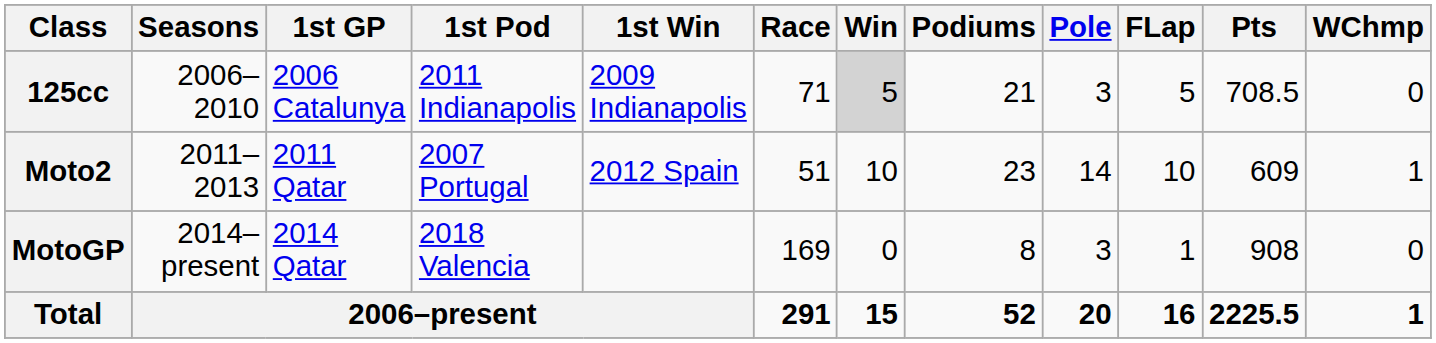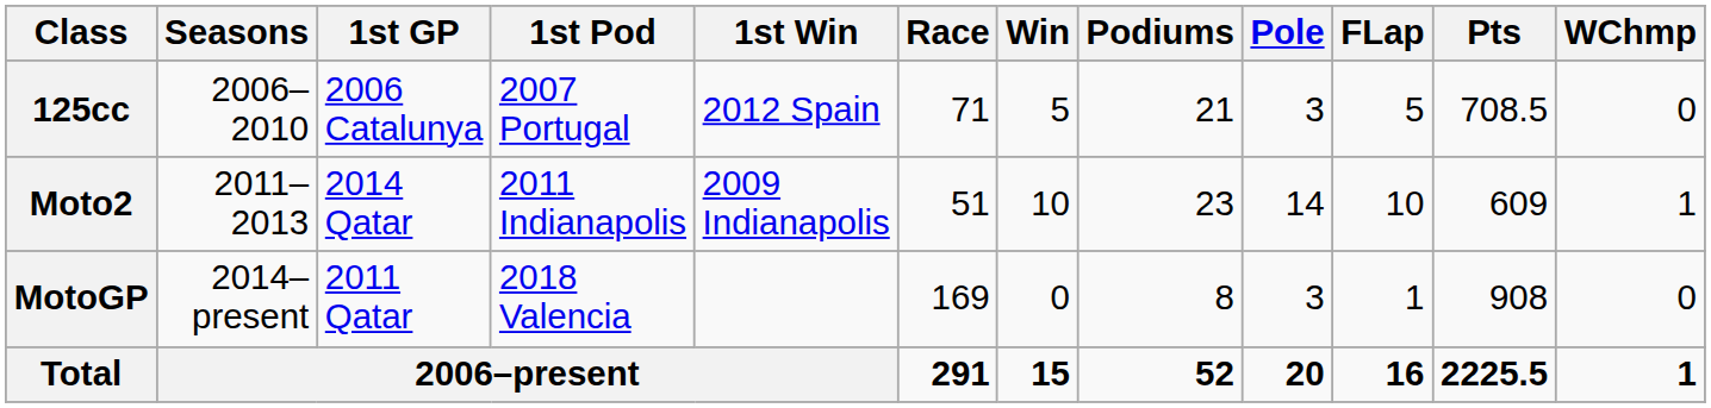 <table class="wikitable">
 <tr>
 <th>Class</th>
 <th>Seasons</th>
 <th>1st GP</th>
 <th>1st Pod</th>
 <th>1st Win</th>
 <th>Race</th>
 <th>Win</th>
 <th>Podiums</th>
 <th><a href='#'>Pole</a></th>
 <th>FLap</th>
 <th>Pts</th>
 <th>WChmp</th>
 </tr>
 <tr align="right">
 <th>125cc</th>
 <td>2006–2010</td>
 <td align="left"><a href='#'>2006 Catalunya</a></td>
-<td align="left"><a href='#'>2011 Indianapolis</a></td>
-<td align="left"><a href='#'>2009 Indianapolis</a></td>
+<td align="left"><a href='#'>2007 Portugal</a></td>
+<td align="left"><a href='#'>2012 Spain</a></td>
 <td>71</td>
-<td style="background: lightgrey;">5</td>
+<td>5</td>
 <td>21</td>
 <td>3</td>
 <td>5</td>
 <td>708.5</td>
 <td>0</td>
 </tr>
 <tr align="right">
 <th>Moto2</th>
 <td>2011–2013</td>
-<td align="left"><a href='#'>2011 Qatar</a></td>
-<td align="left"><a href='#'>2007 Portugal</a></td>
-<td align="left"><a href='#'>2012 Spain</a></td>
+<td align="left"><a href='#'>2014 Qatar</a></td>
+<td align="left"><a href='#'>2011 Indianapolis</a></td>
+<td align="left"><a href='#'>2009 Indianapolis</a></td>
 <td>51</td>
 <td>10</td>
 <td>23</td>
 <td>14</td>
 <td>10</td>
 <td>609</td>
 <td>1</td>
 </tr>
 <tr align="right">
 <th>MotoGP</th>
 <td>2014–present</td>
-<td align="left"><a href='#'>2014 Qatar</a></td>
+<td align="left"><a href='#'>2011 Qatar</a></td>
 <td align="left"><a href='#'>2018 Valencia</a></td>
 <td align="left"></td>
 <td>169</td>
 <td>0</td>
 <td>8</td>
 <td>3</td>
 <td>1</td>
 <td>908</td>
 <td>0</td>
 </tr>
 <tr align="right">
 <th>Total</th>
 <th colspan=4>2006–present</th>
 <td><strong>291</strong></td>
 <td><strong>15</strong></td>
 <td><strong>52</strong></td>
 <td><strong>20</strong></td>
 <td><strong>16</strong></td>
 <td><strong>2225.5</strong></td>
 <td><strong>1</strong></td>
 </tr>
 </table>
